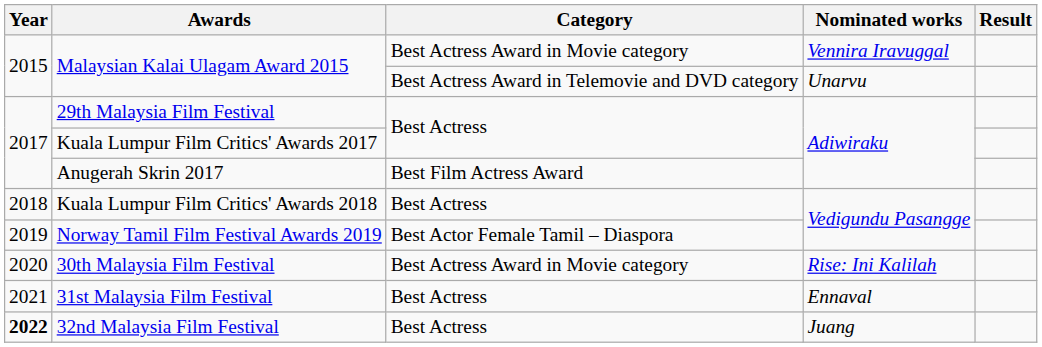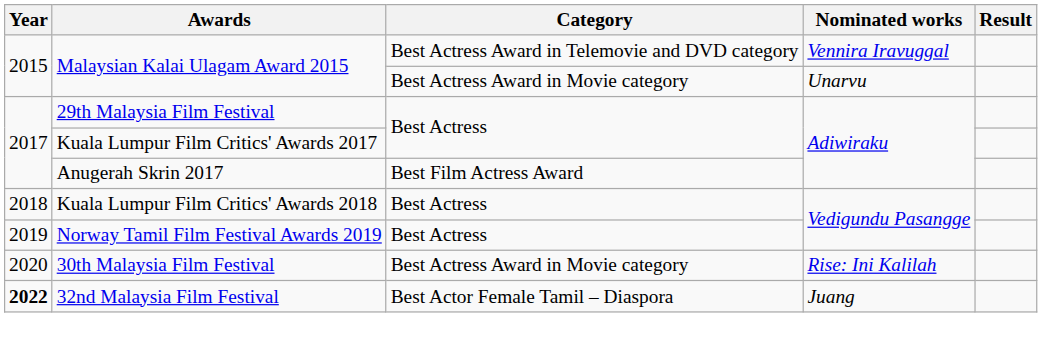 <table class="wikitable">
 <tr>
 <th>Year</th>
 <th>Awards</th>
 <th>Category</th>
 <th>Nominated works</th>
 <th>Result</th>
 </tr>
 <tr>
 <td rowspan ="2">2015</td>
 <td rowspan ="2"><a href='#'>Malaysian Kalai Ulagam Award 2015</a></td>
-<td>Best Actress Award in Movie category</td>
+<td>Best Actress Award in Telemovie and DVD category</td>
 <td><em><a href='#'>Vennira Iravuggal</a></em></td>
 <td></td>
 </tr>
 <tr>
-<td>Best Actress Award in Telemovie and DVD category</td>
+<td>Best Actress Award in Movie category</td>
 <td><em>Unarvu</em></td>
 <td></td>
 </tr>
 <tr>
 <td rowspan ="3">2017</td>
 <td><a href='#'>29th Malaysia Film Festival</a></td>
 <td rowspan ="2">Best Actress</td>
 <td rowspan ="3"><em><a href='#'>Adiwiraku</a></em></td>
 <td></td>
 </tr>
 <tr>
 <td>Kuala Lumpur Film Critics' Awards 2017</td>
 <td></td>
 </tr>
 <tr>
 <td>Anugerah Skrin 2017</td>
 <td>Best Film Actress Award</td>
 <td></td>
 </tr>
 <tr>
 <td>2018</td>
 <td>Kuala Lumpur Film Critics' Awards 2018</td>
 <td>Best Actress</td>
 <td rowspan ="2"><em><a href='#'>Vedigundu Pasangge</a></em></td>
 <td></td>
 </tr>
 <tr>
 <td>2019</td>
 <td><a href='#'>Norway Tamil Film Festival Awards 2019</a></td>
-<td>Best Actor Female Tamil – Diaspora</td>
+<td>Best Actress</td>
 <td></td>
 </tr>
 <tr>
 <td>2020</td>
 <td><a href='#'>30th Malaysia Film Festival</a></td>
 <td>Best Actress Award in Movie category</td>
 <td><em><a href='#'>Rise: Ini Kalilah</a></em></td>
 <td></td>
 </tr>
 <tr>
-<td>2021</td>
-<td><a href='#'> 31st Malaysia Film Festival</a></td>
-<td>Best Actress</td>
-<td><em>Ennaval</em></td>
-<td></td>
-</tr>
-<tr>
 <td><strong>2022</strong></td>
 <td><a href='#'> 32nd Malaysia Film Festival</a></td>
-<td>Best Actress</td>
+<td>Best Actor Female Tamil – Diaspora</td>
 <td><em>Juang</em></td>
 <td></td>
 </tr>
 </table>
